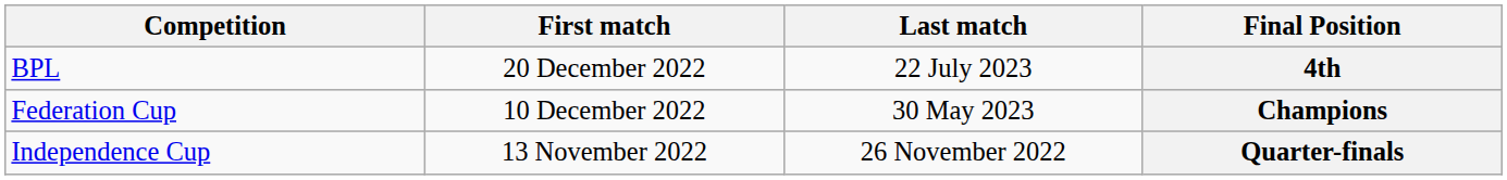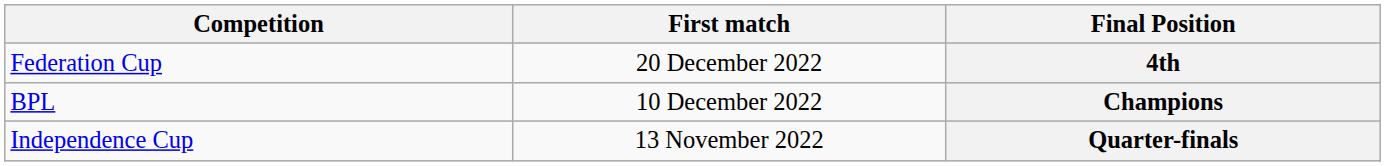 <table class="wikitable" style="text-align:center; width:900px; font-size="80%";">
 <tr>
 <th style="text-align:center; width:200px;">Competition</th>
 <th style="text-align:center; width:170px;">First match</th>
-<th style="text-align:center; width:170px;">Last match</th>
 <th style="text-align:center; width:170px;">Final Position</th>
 </tr>
 <tr>
-<td style="text-align:left;"><a href='#'>BPL</a></td>
+<td style="text-align:left;"><a href='#'>Federation Cup</a></td>
 <td>20 December 2022</td>
-<td>22 July 2023</td>
 <th>4th</th>
 </tr>
 <tr>
-<td style="text-align:left;"><a href='#'>Federation Cup</a></td>
+<td style="text-align:left;"><a href='#'>BPL</a></td>
 <td>10 December 2022</td>
-<td>30 May 2023</td>
 <th>Champions</th>
 </tr>
 <tr>
 <td style="text-align:left;"><a href='#'>Independence Cup</a></td>
 <td>13 November 2022</td>
-<td>26 November 2022</td>
 <th>Quarter-finals</th>
 </tr>
 </table>
